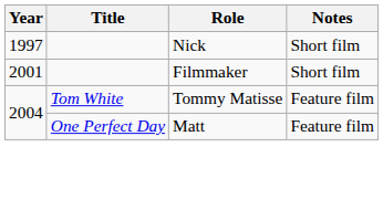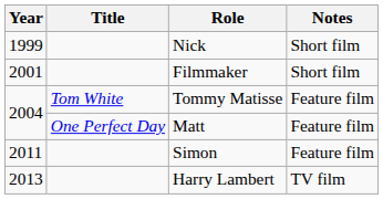 <table class="wikitable sortable">
 <tr>
 <th>Year</th>
 <th>Title</th>
 <th>Role</th>
 <th class="unsortable">Notes</th>
 </tr>
 <tr>
-<td>1997</td>
+<td>1999</td>
 <td><em></em></td>
 <td>Nick</td>
 <td>Short film</td>
 </tr>
 <tr>
 <td>2001</td>
 <td><em></em></td>
 <td>Filmmaker</td>
 <td>Short film</td>
 </tr>
 <tr>
 <td rowspan="2">2004</td>
 <td><em><a href='#'>Tom White</a></em></td>
 <td>Tommy Matisse</td>
 <td>Feature film</td>
 </tr>
 <tr>
 <td><em><a href='#'>One Perfect Day</a></em></td>
 <td>Matt</td>
 <td>Feature film</td>
 </tr>
+<tr>
+<td>2011</td>
+<td><em></em></td>
+<td>Simon</td>
+<td>Feature film</td>
+</tr>
+<tr>
+<td>2013</td>
+<td><em></em></td>
+<td>Harry Lambert</td>
+<td>TV film</td>
+</tr>
 </table>
